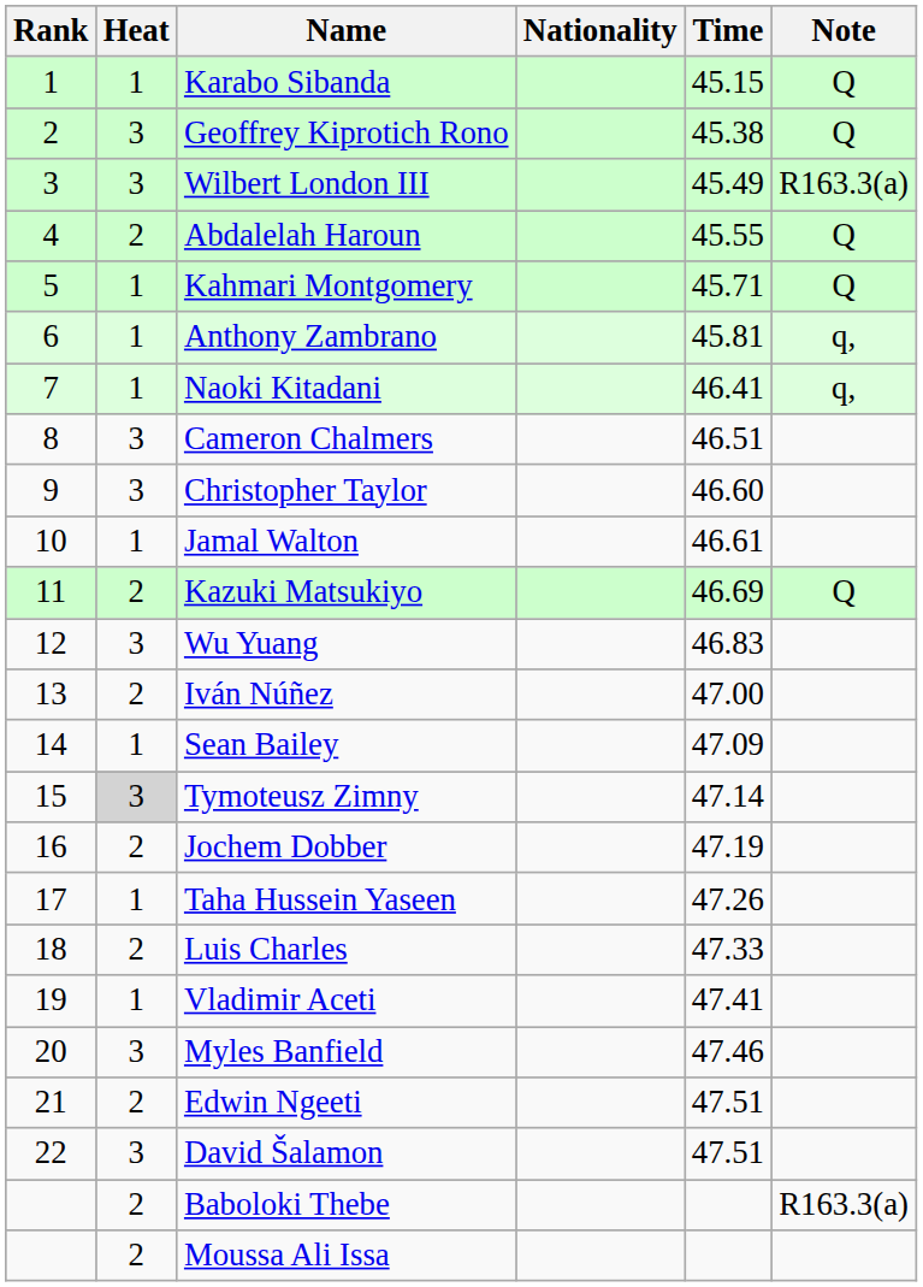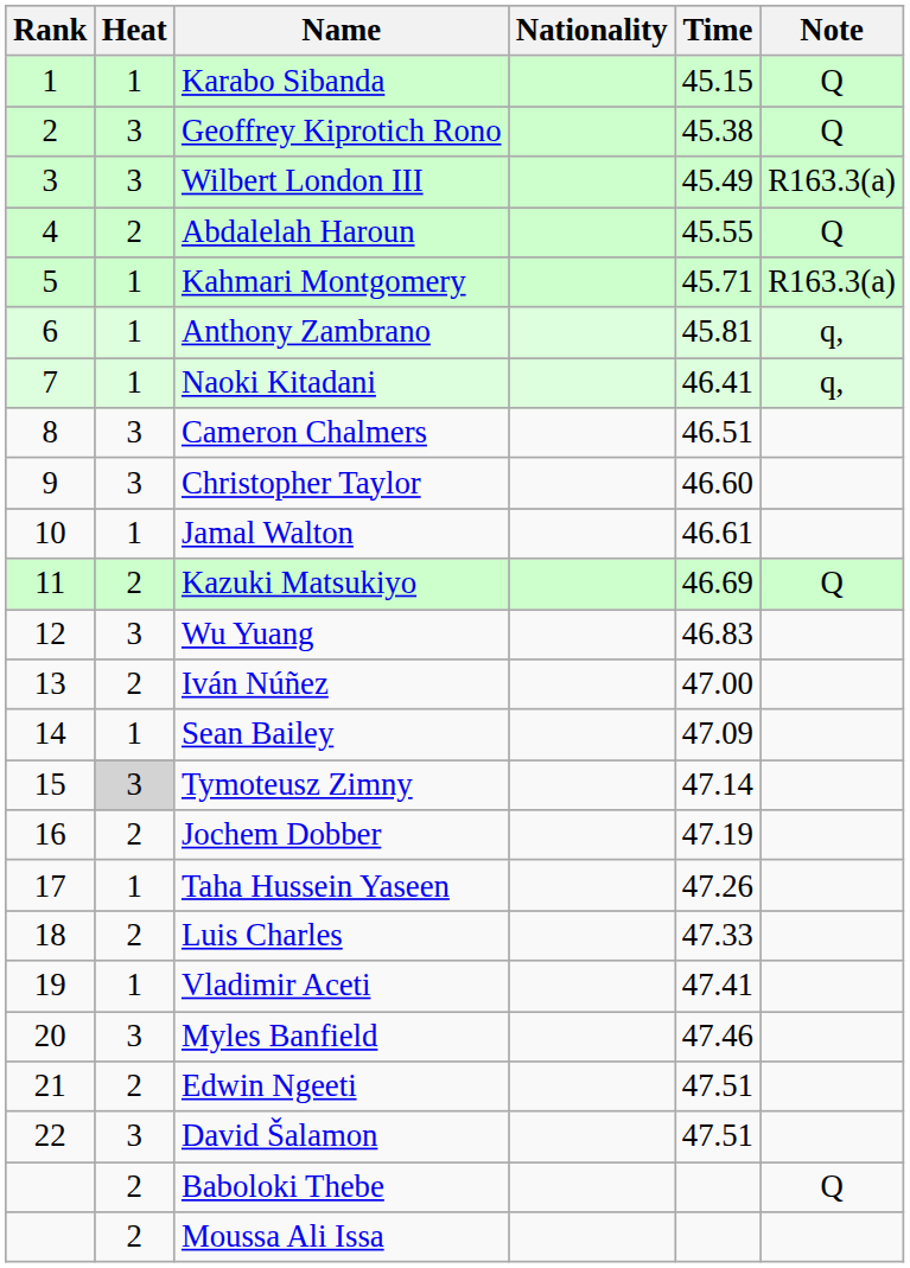 <table class="wikitable sortable" style="text-align:center">
 <tr>
 <th>Rank</th>
 <th>Heat</th>
 <th>Name</th>
 <th>Nationality</th>
 <th>Time</th>
 <th>Note</th>
 </tr>
 <tr bgcolor=ccffcc>
 <td>1</td>
 <td>1</td>
 <td align=left><a href='#'>Karabo Sibanda</a></td>
 <td align=left></td>
 <td>45.15</td>
 <td>Q</td>
 </tr>
 <tr bgcolor=ccffcc>
 <td>2</td>
 <td>3</td>
 <td align=left><a href='#'>Geoffrey Kiprotich Rono</a></td>
 <td align=left></td>
 <td>45.38</td>
 <td>Q</td>
 </tr>
 <tr bgcolor=ccffcc>
 <td>3</td>
 <td>3</td>
 <td align=left><a href='#'>Wilbert London III</a></td>
 <td align=left></td>
 <td>45.49</td>
 <td>R163.3(a)</td>
 </tr>
 <tr bgcolor=ccffcc>
 <td>4</td>
 <td>2</td>
 <td align=left><a href='#'>Abdalelah Haroun</a></td>
 <td align=left></td>
 <td>45.55</td>
 <td>Q</td>
 </tr>
 <tr bgcolor=ccffcc>
 <td>5</td>
 <td>1</td>
 <td align=left><a href='#'>Kahmari Montgomery</a></td>
 <td align=left></td>
 <td>45.71</td>
-<td>Q</td>
+<td>R163.3(a)</td>
 </tr>
 <tr bgcolor=ddffdd>
 <td>6</td>
 <td>1</td>
 <td align=left><a href='#'>Anthony Zambrano</a></td>
 <td align=left></td>
 <td>45.81</td>
 <td>q, <strong></strong></td>
 </tr>
 <tr bgcolor=ddffdd>
 <td>7</td>
 <td>1</td>
 <td align=left><a href='#'>Naoki Kitadani</a></td>
 <td align=left></td>
 <td>46.41</td>
 <td>q, <strong></strong></td>
 </tr>
 <tr>
 <td>8</td>
 <td>3</td>
 <td align=left><a href='#'>Cameron Chalmers</a></td>
 <td align=left></td>
 <td>46.51</td>
 <td></td>
 </tr>
 <tr>
 <td>9</td>
 <td>3</td>
 <td align=left><a href='#'>Christopher Taylor</a></td>
 <td align=left></td>
 <td>46.60</td>
 <td></td>
 </tr>
 <tr>
 <td>10</td>
 <td>1</td>
 <td align=left><a href='#'>Jamal Walton</a></td>
 <td align=left></td>
 <td>46.61</td>
 <td></td>
 </tr>
 <tr bgcolor=ccffcc>
 <td>11</td>
 <td>2</td>
 <td align=left><a href='#'>Kazuki Matsukiyo</a></td>
 <td align=left></td>
 <td>46.69</td>
 <td>Q</td>
 </tr>
 <tr>
 <td>12</td>
 <td>3</td>
 <td align=left><a href='#'>Wu Yuang</a></td>
 <td align=left></td>
 <td>46.83</td>
 <td></td>
 </tr>
 <tr>
 <td>13</td>
 <td>2</td>
 <td align=left><a href='#'>Iván Núñez</a></td>
 <td align=left></td>
 <td>47.00</td>
 <td></td>
 </tr>
 <tr>
 <td>14</td>
 <td>1</td>
 <td align=left><a href='#'>Sean Bailey</a></td>
 <td align=left></td>
 <td>47.09</td>
 <td></td>
 </tr>
 <tr>
 <td>15</td>
 <td style="background: lightgrey;">3</td>
 <td align=left><a href='#'>Tymoteusz Zimny</a></td>
 <td align=left></td>
 <td>47.14</td>
 <td><strong></strong></td>
 </tr>
 <tr>
 <td>16</td>
 <td>2</td>
 <td align=left><a href='#'>Jochem Dobber</a></td>
 <td align=left></td>
 <td>47.19</td>
 <td></td>
 </tr>
 <tr>
 <td>17</td>
 <td>1</td>
 <td align=left><a href='#'>Taha Hussein Yaseen</a></td>
 <td align=left></td>
 <td>47.26</td>
 <td></td>
 </tr>
 <tr>
 <td>18</td>
 <td>2</td>
 <td align=left><a href='#'>Luis Charles</a></td>
 <td align=left></td>
 <td>47.33</td>
 <td></td>
 </tr>
 <tr>
 <td>19</td>
 <td>1</td>
 <td align=left><a href='#'>Vladimir Aceti</a></td>
 <td align=left></td>
 <td>47.41</td>
 <td></td>
 </tr>
 <tr>
 <td>20</td>
 <td>3</td>
 <td align=left><a href='#'>Myles Banfield</a></td>
 <td align=left></td>
 <td>47.46</td>
 <td></td>
 </tr>
 <tr>
 <td>21</td>
 <td>2</td>
 <td align=left><a href='#'>Edwin Ngeeti</a></td>
 <td align=left></td>
 <td>47.51</td>
 <td></td>
 </tr>
 <tr>
 <td>22</td>
 <td>3</td>
 <td align=left><a href='#'>David Šalamon</a></td>
 <td align=left></td>
 <td>47.51</td>
 <td><strong></strong></td>
 </tr>
 <tr>
 <td></td>
 <td>2</td>
 <td align=left><a href='#'>Baboloki Thebe</a></td>
 <td align=left></td>
 <td></td>
-<td>R163.3(a)</td>
+<td>Q</td>
 </tr>
 <tr>
 <td></td>
 <td>2</td>
 <td align=left><a href='#'>Moussa Ali Issa</a></td>
 <td align=left></td>
 <td></td>
 <td></td>
 </tr>
 </table>
